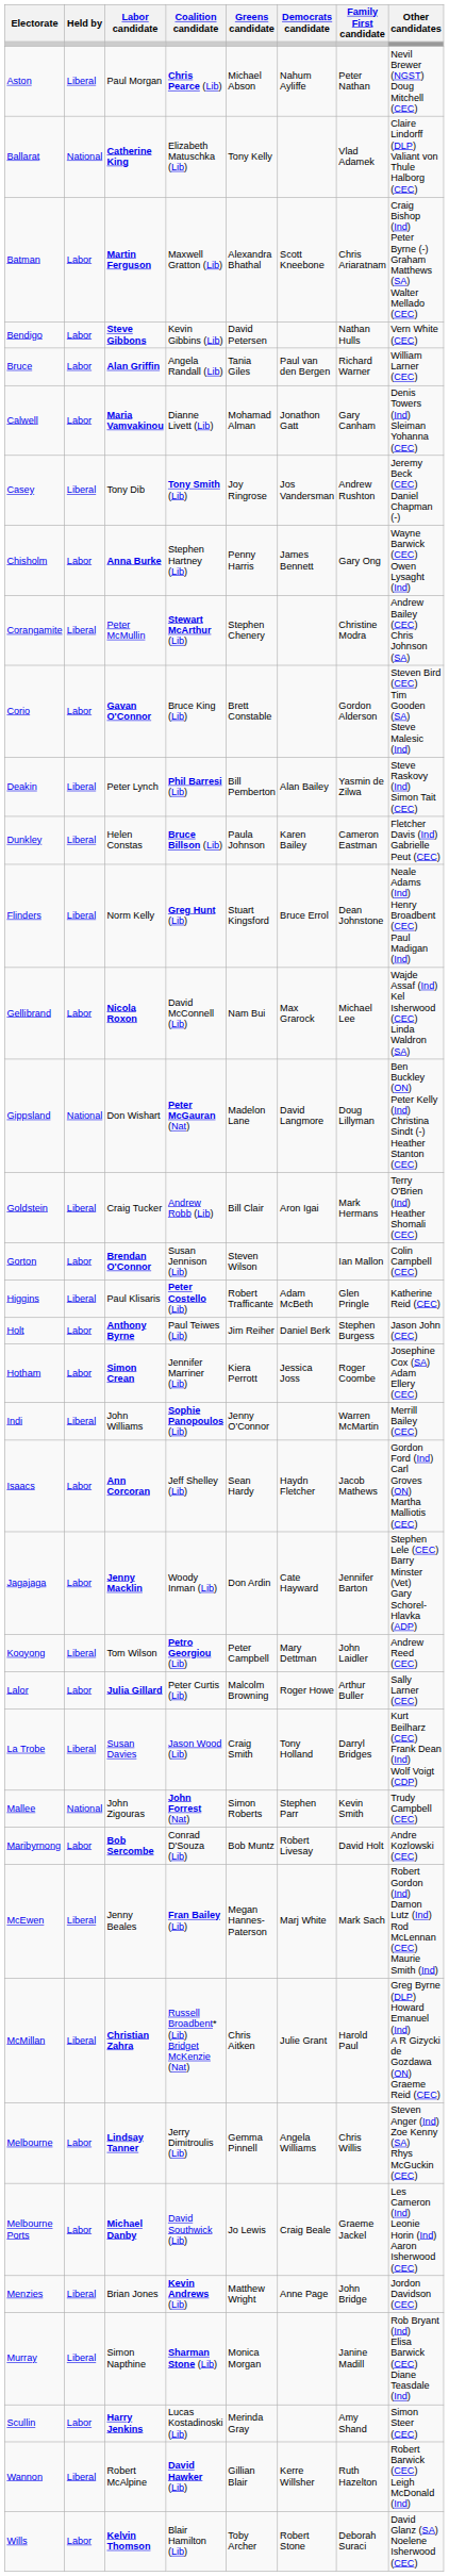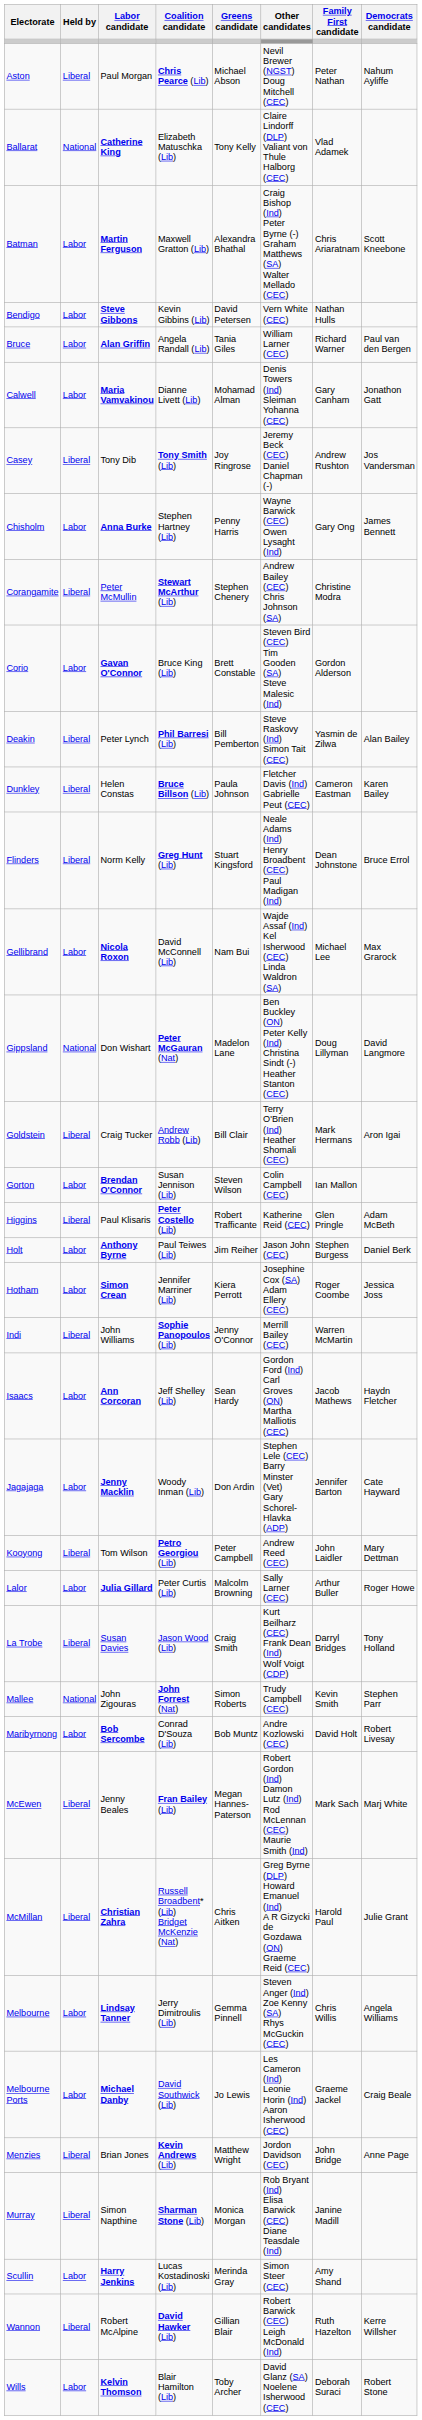 <table class="wikitable">
 <tr>
 <th>Electorate</th>
 <th>Held by</th>
 <th><a href='#'>Labor</a> candidate</th>
 <th><a href='#'>Coalition</a> candidate</th>
 <th><a href='#'>Greens</a> candidate</th>
+<th>Other candidates</th>
+<th><a href='#'>Family First</a> candidate</th>
 <th><a href='#'>Democrats</a> candidate</th>
-<th><a href='#'>Family First</a> candidate</th>
-<th>Other candidates</th>
 </tr>
 <tr style="background:#ccc;">
 <td></td>
 <td></td>
 <td></td>
 <td></td>
 <td></td>
+<td style="background:#999;"></td>
 <td></td>
 <td></td>
-<td style="background:#999;"></td>
 </tr>
 <tr>
 <td><a href='#'>Aston</a></td>
 <td><a href='#'>Liberal</a></td>
 <td>Paul Morgan</td>
 <td><strong><a href='#'>Chris Pearce</a></strong> (<a href='#'>Lib</a>)</td>
 <td>Michael Abson</td>
+<td>Nevil Brewer (<a href='#'>NGST</a>)<br>Doug Mitchell (<a href='#'>CEC</a>)</td>
+<td>Peter Nathan</td>
 <td>Nahum Ayliffe</td>
-<td>Peter Nathan</td>
-<td>Nevil Brewer (<a href='#'>NGST</a>)<br>Doug Mitchell (<a href='#'>CEC</a>)</td>
 </tr>
 <tr>
 <td><a href='#'>Ballarat</a></td>
 <td><a href='#'>National</a></td>
 <td><strong><a href='#'>Catherine King</a></strong></td>
 <td>Elizabeth Matuschka (<a href='#'>Lib</a>)</td>
 <td>Tony Kelly</td>
+<td>Claire Lindorff (<a href='#'>DLP</a>)<br>Valiant von Thule Halborg (<a href='#'>CEC</a>)</td>
+<td>Vlad Adamek</td>
 <td></td>
-<td>Vlad Adamek</td>
-<td>Claire Lindorff (<a href='#'>DLP</a>)<br>Valiant von Thule Halborg (<a href='#'>CEC</a>)</td>
 </tr>
 <tr>
 <td><a href='#'>Batman</a></td>
 <td><a href='#'>Labor</a></td>
 <td><strong><a href='#'>Martin Ferguson</a></strong></td>
 <td>Maxwell Gratton (<a href='#'>Lib</a>)</td>
 <td>Alexandra Bhathal</td>
+<td>Craig Bishop (<a href='#'>Ind</a>)<br>Peter Byrne (-)<br>Graham Matthews (<a href='#'>SA</a>)<br>Walter Mellado (<a href='#'>CEC</a>)</td>
+<td>Chris Ariaratnam</td>
 <td>Scott Kneebone</td>
-<td>Chris Ariaratnam</td>
-<td>Craig Bishop (<a href='#'>Ind</a>)<br>Peter Byrne (-)<br>Graham Matthews (<a href='#'>SA</a>)<br>Walter Mellado (<a href='#'>CEC</a>)</td>
 </tr>
 <tr>
 <td><a href='#'>Bendigo</a></td>
 <td><a href='#'>Labor</a></td>
 <td><strong><a href='#'>Steve Gibbons</a></strong></td>
 <td>Kevin Gibbins (<a href='#'>Lib</a>)</td>
 <td>David Petersen</td>
+<td>Vern White (<a href='#'>CEC</a>)</td>
+<td>Nathan Hulls</td>
 <td></td>
-<td>Nathan Hulls</td>
-<td>Vern White (<a href='#'>CEC</a>)</td>
 </tr>
 <tr>
 <td><a href='#'>Bruce</a></td>
 <td><a href='#'>Labor</a></td>
 <td><strong><a href='#'>Alan Griffin</a></strong></td>
 <td>Angela Randall (<a href='#'>Lib</a>)</td>
 <td>Tania Giles</td>
+<td>William Larner (<a href='#'>CEC</a>)</td>
+<td>Richard Warner</td>
 <td>Paul van den Bergen</td>
-<td>Richard Warner</td>
-<td>William Larner (<a href='#'>CEC</a>)</td>
 </tr>
 <tr>
 <td><a href='#'>Calwell</a></td>
 <td><a href='#'>Labor</a></td>
 <td><strong><a href='#'>Maria Vamvakinou</a></strong></td>
 <td>Dianne Livett (<a href='#'>Lib</a>)</td>
 <td>Mohamad Alman</td>
+<td>Denis Towers (<a href='#'>Ind</a>)<br>Sleiman Yohanna (<a href='#'>CEC</a>)</td>
+<td>Gary Canham</td>
 <td>Jonathon Gatt</td>
-<td>Gary Canham</td>
-<td>Denis Towers (<a href='#'>Ind</a>)<br>Sleiman Yohanna (<a href='#'>CEC</a>)</td>
 </tr>
 <tr>
 <td><a href='#'>Casey</a></td>
 <td><a href='#'>Liberal</a></td>
 <td>Tony Dib</td>
 <td><strong><a href='#'>Tony Smith</a></strong> (<a href='#'>Lib</a>)</td>
 <td>Joy Ringrose</td>
+<td>Jeremy Beck (<a href='#'>CEC</a>)<br>Daniel Chapman (-)</td>
+<td>Andrew Rushton</td>
 <td>Jos Vandersman</td>
-<td>Andrew Rushton</td>
-<td>Jeremy Beck (<a href='#'>CEC</a>)<br>Daniel Chapman (-)</td>
 </tr>
 <tr>
 <td><a href='#'>Chisholm</a></td>
 <td><a href='#'>Labor</a></td>
 <td><strong><a href='#'>Anna Burke</a></strong></td>
 <td>Stephen Hartney (<a href='#'>Lib</a>)</td>
 <td>Penny Harris</td>
+<td>Wayne Barwick (<a href='#'>CEC</a>)<br>Owen Lysaght (<a href='#'>Ind</a>)</td>
+<td>Gary Ong</td>
 <td>James Bennett</td>
-<td>Gary Ong</td>
-<td>Wayne Barwick (<a href='#'>CEC</a>)<br>Owen Lysaght (<a href='#'>Ind</a>)</td>
 </tr>
 <tr>
 <td><a href='#'>Corangamite</a></td>
 <td><a href='#'>Liberal</a></td>
 <td><a href='#'>Peter McMullin</a></td>
 <td><strong><a href='#'>Stewart McArthur</a></strong> (<a href='#'>Lib</a>)</td>
 <td>Stephen Chenery</td>
+<td>Andrew Bailey (<a href='#'>CEC</a>)<br>Chris Johnson (<a href='#'>SA</a>)</td>
+<td>Christine Modra</td>
 <td></td>
-<td>Christine Modra</td>
-<td>Andrew Bailey (<a href='#'>CEC</a>)<br>Chris Johnson (<a href='#'>SA</a>)</td>
 </tr>
 <tr>
 <td><a href='#'>Corio</a></td>
 <td><a href='#'>Labor</a></td>
 <td><strong><a href='#'>Gavan O'Connor</a></strong></td>
 <td>Bruce King (<a href='#'>Lib</a>)</td>
 <td>Brett Constable</td>
+<td>Steven Bird (<a href='#'>CEC</a>)<br>Tim Gooden (<a href='#'>SA</a>)<br>Steve Malesic (<a href='#'>Ind</a>)</td>
+<td>Gordon Alderson</td>
 <td></td>
-<td>Gordon Alderson</td>
-<td>Steven Bird (<a href='#'>CEC</a>)<br>Tim Gooden (<a href='#'>SA</a>)<br>Steve Malesic (<a href='#'>Ind</a>)</td>
 </tr>
 <tr>
 <td><a href='#'>Deakin</a></td>
 <td><a href='#'>Liberal</a></td>
 <td>Peter Lynch</td>
 <td><strong><a href='#'>Phil Barresi</a></strong> (<a href='#'>Lib</a>)</td>
 <td>Bill Pemberton</td>
+<td>Steve Raskovy (<a href='#'>Ind</a>)<br>Simon Tait (<a href='#'>CEC</a>)</td>
+<td>Yasmin de Zilwa</td>
 <td>Alan Bailey</td>
-<td>Yasmin de Zilwa</td>
-<td>Steve Raskovy (<a href='#'>Ind</a>)<br>Simon Tait (<a href='#'>CEC</a>)</td>
 </tr>
 <tr>
 <td><a href='#'>Dunkley</a></td>
 <td><a href='#'>Liberal</a></td>
 <td>Helen Constas</td>
 <td><strong><a href='#'>Bruce Billson</a></strong> (<a href='#'>Lib</a>)</td>
 <td>Paula Johnson</td>
+<td>Fletcher Davis (<a href='#'>Ind</a>)<br>Gabrielle Peut (<a href='#'>CEC</a>)</td>
+<td>Cameron Eastman</td>
 <td>Karen Bailey</td>
-<td>Cameron Eastman</td>
-<td>Fletcher Davis (<a href='#'>Ind</a>)<br>Gabrielle Peut (<a href='#'>CEC</a>)</td>
 </tr>
 <tr>
 <td><a href='#'>Flinders</a></td>
 <td><a href='#'>Liberal</a></td>
 <td>Norm Kelly</td>
 <td><strong><a href='#'>Greg Hunt</a></strong> (<a href='#'>Lib</a>)</td>
 <td>Stuart Kingsford</td>
+<td>Neale Adams (<a href='#'>Ind</a>)<br>Henry Broadbent (<a href='#'>CEC</a>)<br>Paul Madigan (<a href='#'>Ind</a>)</td>
+<td>Dean Johnstone</td>
 <td>Bruce Errol</td>
-<td>Dean Johnstone</td>
-<td>Neale Adams (<a href='#'>Ind</a>)<br>Henry Broadbent (<a href='#'>CEC</a>)<br>Paul Madigan (<a href='#'>Ind</a>)</td>
 </tr>
 <tr>
 <td><a href='#'>Gellibrand</a></td>
 <td><a href='#'>Labor</a></td>
 <td><strong><a href='#'>Nicola Roxon</a></strong></td>
 <td>David McConnell (<a href='#'>Lib</a>)</td>
 <td>Nam Bui</td>
+<td>Wajde Assaf (<a href='#'>Ind</a>)<br>Kel Isherwood (<a href='#'>CEC</a>)<br>Linda Waldron (<a href='#'>SA</a>)</td>
+<td>Michael Lee</td>
 <td>Max Grarock</td>
-<td>Michael Lee</td>
-<td>Wajde Assaf (<a href='#'>Ind</a>)<br>Kel Isherwood (<a href='#'>CEC</a>)<br>Linda Waldron (<a href='#'>SA</a>)</td>
 </tr>
 <tr>
 <td><a href='#'>Gippsland</a></td>
 <td><a href='#'>National</a></td>
 <td>Don Wishart</td>
 <td><strong><a href='#'>Peter McGauran</a></strong> (<a href='#'>Nat</a>)</td>
 <td>Madelon Lane</td>
+<td>Ben Buckley (<a href='#'>ON</a>)<br>Peter Kelly (<a href='#'>Ind</a>)<br>Christina Sindt (-)<br>Heather Stanton (<a href='#'>CEC</a>)</td>
+<td>Doug Lillyman</td>
 <td>David Langmore</td>
-<td>Doug Lillyman</td>
-<td>Ben Buckley (<a href='#'>ON</a>)<br>Peter Kelly (<a href='#'>Ind</a>)<br>Christina Sindt (-)<br>Heather Stanton (<a href='#'>CEC</a>)</td>
 </tr>
 <tr>
 <td><a href='#'>Goldstein</a></td>
 <td><a href='#'>Liberal</a></td>
 <td>Craig Tucker</td>
 <td><a href='#'>Andrew Robb</a> (<a href='#'>Lib</a>)</td>
 <td>Bill Clair</td>
+<td>Terry O'Brien (<a href='#'>Ind</a>)<br>Heather Shomali (<a href='#'>CEC</a>)</td>
+<td>Mark Hermans</td>
 <td>Aron Igai</td>
-<td>Mark Hermans</td>
-<td>Terry O'Brien (<a href='#'>Ind</a>)<br>Heather Shomali (<a href='#'>CEC</a>)</td>
 </tr>
 <tr>
 <td><a href='#'>Gorton</a></td>
 <td><a href='#'>Labor</a></td>
 <td><strong><a href='#'>Brendan O'Connor</a></strong></td>
 <td>Susan Jennison (<a href='#'>Lib</a>)</td>
 <td>Steven Wilson</td>
+<td>Colin Campbell (<a href='#'>CEC</a>)</td>
+<td>Ian Mallon</td>
 <td></td>
-<td>Ian Mallon</td>
-<td>Colin Campbell (<a href='#'>CEC</a>)</td>
 </tr>
 <tr>
 <td><a href='#'>Higgins</a></td>
 <td><a href='#'>Liberal</a></td>
 <td>Paul Klisaris</td>
 <td><strong><a href='#'>Peter Costello</a></strong> (<a href='#'>Lib</a>)</td>
 <td>Robert Trafficante</td>
+<td>Katherine Reid (<a href='#'>CEC</a>)</td>
+<td>Glen Pringle</td>
 <td>Adam McBeth</td>
-<td>Glen Pringle</td>
-<td>Katherine Reid (<a href='#'>CEC</a>)</td>
 </tr>
 <tr>
 <td><a href='#'>Holt</a></td>
 <td><a href='#'>Labor</a></td>
 <td><strong><a href='#'>Anthony Byrne</a></strong></td>
 <td>Paul Teiwes (<a href='#'>Lib</a>)</td>
 <td>Jim Reiher</td>
+<td>Jason John (<a href='#'>CEC</a>)</td>
+<td>Stephen Burgess</td>
 <td>Daniel Berk</td>
-<td>Stephen Burgess</td>
-<td>Jason John (<a href='#'>CEC</a>)</td>
 </tr>
 <tr>
 <td><a href='#'>Hotham</a></td>
 <td><a href='#'>Labor</a></td>
 <td><strong><a href='#'>Simon Crean</a></strong></td>
 <td>Jennifer Marriner (<a href='#'>Lib</a>)</td>
 <td>Kiera Perrott</td>
+<td>Josephine Cox (<a href='#'>SA</a>)<br>Adam Ellery (<a href='#'>CEC</a>)</td>
+<td>Roger Coombe</td>
 <td>Jessica Joss</td>
-<td>Roger Coombe</td>
-<td>Josephine Cox (<a href='#'>SA</a>)<br>Adam Ellery (<a href='#'>CEC</a>)</td>
 </tr>
 <tr>
 <td><a href='#'>Indi</a></td>
 <td><a href='#'>Liberal</a></td>
 <td>John Williams</td>
 <td><strong><a href='#'>Sophie Panopoulos</a></strong> (<a href='#'>Lib</a>)</td>
 <td>Jenny O'Connor</td>
+<td>Merrill Bailey (<a href='#'>CEC</a>)</td>
+<td>Warren McMartin</td>
 <td></td>
-<td>Warren McMartin</td>
-<td>Merrill Bailey (<a href='#'>CEC</a>)</td>
 </tr>
 <tr>
 <td><a href='#'>Isaacs</a></td>
 <td><a href='#'>Labor</a></td>
 <td><strong><a href='#'>Ann Corcoran</a></strong></td>
 <td>Jeff Shelley (<a href='#'>Lib</a>)</td>
 <td>Sean Hardy</td>
+<td>Gordon Ford (<a href='#'>Ind</a>)<br>Carl Groves (<a href='#'>ON</a>)<br>Martha Malliotis (<a href='#'>CEC</a>)</td>
+<td>Jacob Mathews</td>
 <td>Haydn Fletcher</td>
-<td>Jacob Mathews</td>
-<td>Gordon Ford (<a href='#'>Ind</a>)<br>Carl Groves (<a href='#'>ON</a>)<br>Martha Malliotis (<a href='#'>CEC</a>)</td>
 </tr>
 <tr>
 <td><a href='#'>Jagajaga</a></td>
 <td><a href='#'>Labor</a></td>
 <td><strong><a href='#'>Jenny Macklin</a></strong></td>
 <td>Woody Inman (<a href='#'>Lib</a>)</td>
 <td>Don Ardin</td>
+<td>Stephen Lele (<a href='#'>CEC</a>)<br>Barry Minster (Vet)<br>Gary Schorel-Hlavka (<a href='#'>ADP</a>)</td>
+<td>Jennifer Barton</td>
 <td>Cate Hayward</td>
-<td>Jennifer Barton</td>
-<td>Stephen Lele (<a href='#'>CEC</a>)<br>Barry Minster (Vet)<br>Gary Schorel-Hlavka (<a href='#'>ADP</a>)</td>
 </tr>
 <tr>
 <td><a href='#'>Kooyong</a></td>
 <td><a href='#'>Liberal</a></td>
 <td>Tom Wilson</td>
 <td><strong><a href='#'>Petro Georgiou</a></strong> (<a href='#'>Lib</a>)</td>
 <td>Peter Campbell</td>
+<td>Andrew Reed (<a href='#'>CEC</a>)</td>
+<td>John Laidler</td>
 <td>Mary Dettman</td>
-<td>John Laidler</td>
-<td>Andrew Reed (<a href='#'>CEC</a>)</td>
 </tr>
 <tr>
 <td><a href='#'>Lalor</a></td>
 <td><a href='#'>Labor</a></td>
 <td><strong><a href='#'>Julia Gillard</a></strong></td>
 <td>Peter Curtis (<a href='#'>Lib</a>)</td>
 <td>Malcolm Browning</td>
+<td>Sally Larner (<a href='#'>CEC</a>)</td>
+<td>Arthur Buller</td>
 <td>Roger Howe</td>
-<td>Arthur Buller</td>
-<td>Sally Larner (<a href='#'>CEC</a>)</td>
 </tr>
 <tr>
 <td><a href='#'>La Trobe</a></td>
 <td><a href='#'>Liberal</a></td>
 <td><a href='#'>Susan Davies</a></td>
 <td><a href='#'>Jason Wood</a> (<a href='#'>Lib</a>)</td>
 <td>Craig Smith</td>
+<td>Kurt Beilharz (<a href='#'>CEC</a>)<br>Frank Dean (<a href='#'>Ind</a>)<br>Wolf Voigt (<a href='#'>CDP</a>)<br></td>
+<td>Darryl Bridges</td>
 <td>Tony Holland</td>
-<td>Darryl Bridges</td>
-<td>Kurt Beilharz (<a href='#'>CEC</a>)<br>Frank Dean (<a href='#'>Ind</a>)<br>Wolf Voigt (<a href='#'>CDP</a>)<br></td>
 </tr>
 <tr>
 <td><a href='#'>Mallee</a></td>
 <td><a href='#'>National</a></td>
 <td>John Zigouras</td>
 <td><strong><a href='#'>John Forrest</a></strong> (<a href='#'>Nat</a>)</td>
 <td>Simon Roberts</td>
+<td>Trudy Campbell (<a href='#'>CEC</a>)</td>
+<td>Kevin Smith</td>
 <td>Stephen Parr</td>
-<td>Kevin Smith</td>
-<td>Trudy Campbell (<a href='#'>CEC</a>)</td>
 </tr>
 <tr>
 <td><a href='#'>Maribyrnong</a></td>
 <td><a href='#'>Labor</a></td>
 <td><strong><a href='#'>Bob Sercombe</a></strong></td>
 <td>Conrad D'Souza (<a href='#'>Lib</a>)</td>
 <td>Bob Muntz</td>
+<td>Andre Kozlowski (<a href='#'>CEC</a>)</td>
+<td>David Holt</td>
 <td>Robert Livesay</td>
-<td>David Holt</td>
-<td>Andre Kozlowski (<a href='#'>CEC</a>)</td>
 </tr>
 <tr>
 <td><a href='#'>McEwen</a></td>
 <td><a href='#'>Liberal</a></td>
 <td>Jenny Beales</td>
 <td><strong><a href='#'>Fran Bailey</a></strong> (<a href='#'>Lib</a>)</td>
 <td>Megan Hannes-Paterson</td>
+<td>Robert Gordon (<a href='#'>Ind</a>)<br>Damon Lutz (<a href='#'>Ind</a>)<br>Rod McLennan (<a href='#'>CEC</a>)<br>Maurie Smith (<a href='#'>Ind</a>)</td>
+<td>Mark Sach</td>
 <td>Marj White</td>
-<td>Mark Sach</td>
-<td>Robert Gordon (<a href='#'>Ind</a>)<br>Damon Lutz (<a href='#'>Ind</a>)<br>Rod McLennan (<a href='#'>CEC</a>)<br>Maurie Smith (<a href='#'>Ind</a>)</td>
 </tr>
 <tr>
 <td><a href='#'>McMillan</a></td>
 <td><a href='#'>Liberal</a></td>
 <td><strong><a href='#'>Christian Zahra</a></strong></td>
 <td><a href='#'>Russell Broadbent</a>* (<a href='#'>Lib</a>)<br><a href='#'>Bridget McKenzie</a> (<a href='#'>Nat</a>)</td>
 <td>Chris Aitken</td>
+<td>Greg Byrne (<a href='#'>DLP</a>)<br>Howard Emanuel (<a href='#'>Ind</a>)<br>A R Gizycki de Gozdawa (<a href='#'>ON</a>)<br>Graeme Reid (<a href='#'>CEC</a>)</td>
+<td>Harold Paul</td>
 <td>Julie Grant</td>
-<td>Harold Paul</td>
-<td>Greg Byrne (<a href='#'>DLP</a>)<br>Howard Emanuel (<a href='#'>Ind</a>)<br>A R Gizycki de Gozdawa (<a href='#'>ON</a>)<br>Graeme Reid (<a href='#'>CEC</a>)</td>
 </tr>
 <tr>
 <td><a href='#'>Melbourne</a></td>
 <td><a href='#'>Labor</a></td>
 <td><strong><a href='#'>Lindsay Tanner</a></strong></td>
 <td>Jerry Dimitroulis (<a href='#'>Lib</a>)</td>
 <td>Gemma Pinnell</td>
+<td>Steven Anger (<a href='#'>Ind</a>)<br>Zoe Kenny (<a href='#'>SA</a>)<br>Rhys McGuckin (<a href='#'>CEC</a>)</td>
+<td>Chris Willis</td>
 <td>Angela Williams</td>
-<td>Chris Willis</td>
-<td>Steven Anger (<a href='#'>Ind</a>)<br>Zoe Kenny (<a href='#'>SA</a>)<br>Rhys McGuckin (<a href='#'>CEC</a>)</td>
 </tr>
 <tr>
 <td><a href='#'>Melbourne Ports</a></td>
 <td><a href='#'>Labor</a></td>
 <td><strong><a href='#'>Michael Danby</a></strong></td>
 <td><a href='#'>David Southwick</a> (<a href='#'>Lib</a>)</td>
 <td>Jo Lewis</td>
+<td>Les Cameron (<a href='#'>Ind</a>)<br>Leonie Horin (<a href='#'>Ind</a>)<br>Aaron Isherwood (<a href='#'>CEC</a>)</td>
+<td>Graeme Jackel</td>
 <td>Craig Beale</td>
-<td>Graeme Jackel</td>
-<td>Les Cameron (<a href='#'>Ind</a>)<br>Leonie Horin (<a href='#'>Ind</a>)<br>Aaron Isherwood (<a href='#'>CEC</a>)</td>
 </tr>
 <tr>
 <td><a href='#'>Menzies</a></td>
 <td><a href='#'>Liberal</a></td>
 <td>Brian Jones</td>
 <td><strong><a href='#'>Kevin Andrews</a></strong> (<a href='#'>Lib</a>)</td>
 <td>Matthew Wright</td>
+<td>Jordon Davidson (<a href='#'>CEC</a>)<br></td>
+<td>John Bridge</td>
 <td>Anne Page</td>
-<td>John Bridge</td>
-<td>Jordon Davidson (<a href='#'>CEC</a>)<br></td>
 </tr>
 <tr>
 <td><a href='#'>Murray</a></td>
 <td><a href='#'>Liberal</a></td>
 <td>Simon Napthine</td>
 <td><strong><a href='#'>Sharman Stone</a></strong> (<a href='#'>Lib</a>)</td>
 <td>Monica Morgan</td>
+<td>Rob Bryant (<a href='#'>Ind</a>)<br>Elisa Barwick (<a href='#'>CEC</a>)<br>Diane Teasdale (<a href='#'>Ind</a>)</td>
+<td>Janine Madill</td>
 <td></td>
-<td>Janine Madill</td>
-<td>Rob Bryant (<a href='#'>Ind</a>)<br>Elisa Barwick (<a href='#'>CEC</a>)<br>Diane Teasdale (<a href='#'>Ind</a>)</td>
 </tr>
 <tr>
 <td><a href='#'>Scullin</a></td>
 <td><a href='#'>Labor</a></td>
 <td><strong><a href='#'>Harry Jenkins</a></strong></td>
 <td>Lucas Kostadinoski (<a href='#'>Lib</a>)</td>
 <td>Merinda Gray</td>
+<td>Simon Steer (<a href='#'>CEC</a>)</td>
+<td>Amy Shand</td>
 <td></td>
-<td>Amy Shand</td>
-<td>Simon Steer (<a href='#'>CEC</a>)</td>
 </tr>
 <tr>
 <td><a href='#'>Wannon</a></td>
 <td><a href='#'>Liberal</a></td>
 <td>Robert McAlpine</td>
 <td><strong><a href='#'>David Hawker</a></strong> (<a href='#'>Lib</a>)</td>
 <td>Gillian Blair</td>
+<td>Robert Barwick (<a href='#'>CEC</a>)<br>Leigh McDonald (<a href='#'>Ind</a>)</td>
+<td>Ruth Hazelton</td>
 <td>Kerre Willsher</td>
-<td>Ruth Hazelton</td>
-<td>Robert Barwick (<a href='#'>CEC</a>)<br>Leigh McDonald (<a href='#'>Ind</a>)</td>
 </tr>
 <tr>
 <td><a href='#'>Wills</a></td>
 <td><a href='#'>Labor</a></td>
 <td><strong><a href='#'>Kelvin Thomson</a></strong></td>
 <td>Blair Hamilton (<a href='#'>Lib</a>)</td>
 <td>Toby Archer</td>
+<td>David Glanz (<a href='#'>SA</a>)<br>Noelene Isherwood (<a href='#'>CEC</a>)</td>
+<td>Deborah Suraci</td>
 <td>Robert Stone</td>
-<td>Deborah Suraci</td>
-<td>David Glanz (<a href='#'>SA</a>)<br>Noelene Isherwood (<a href='#'>CEC</a>)</td>
 </tr>
 </table>
